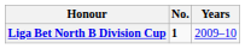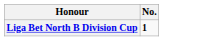 <table class="wikitable plainrowheaders">
 <tr>
 <th scope=col>Honour</th>
 <th scope=col>No.</th>
-<th scope=col>Years</th>
 </tr>
 <tr>
 <th scope=row><a href='#'>Liga Bet North B Division Cup</a></th>
 <td><strong>1</strong></td>
-<td><a href='#'>2009–10</a></td>
 </tr>
 </table>
